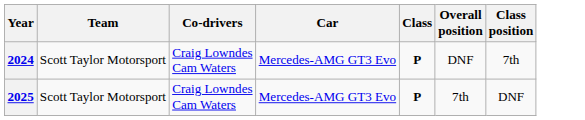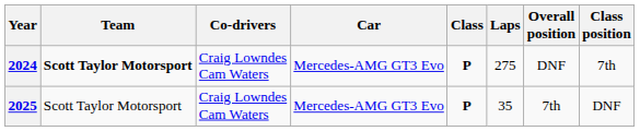 <table class="wikitable" style="text-align:center; font-size:90%">
 <tr>
 <th>Year</th>
 <th>Team</th>
 <th>Co-drivers</th>
 <th>Car</th>
 <th>Class</th>
+<th>Laps</th>
 <th>Overall<br>position</th>
 <th>Class<br>position</th>
 </tr>
 <tr>
 <th><a href='#'>2024</a></th>
-<td align=left> Scott Taylor Motorsport</td>
+<td align=left><strong> Scott Taylor Motorsport</strong></td>
 <td align=left> <a href='#'>Craig Lowndes</a><br> <a href='#'>Cam Waters</a></td>
 <td align=left><a href='#'>Mercedes-AMG GT3 Evo</a></td>
 <td><strong><span>P</span></strong></td>
+<td>275</td>
 <td>DNF</td>
 <td>7th</td>
 </tr>
 <tr>
 <th><a href='#'>2025</a></th>
 <td align=left> Scott Taylor Motorsport</td>
 <td align=left> <a href='#'>Craig Lowndes</a><br> <a href='#'>Cam Waters</a></td>
 <td align=left><a href='#'>Mercedes-AMG GT3 Evo</a></td>
 <td><strong><span>P</span></strong></td>
+<td>35</td>
 <td>7th</td>
 <td>DNF</td>
 </tr>
 </table>
